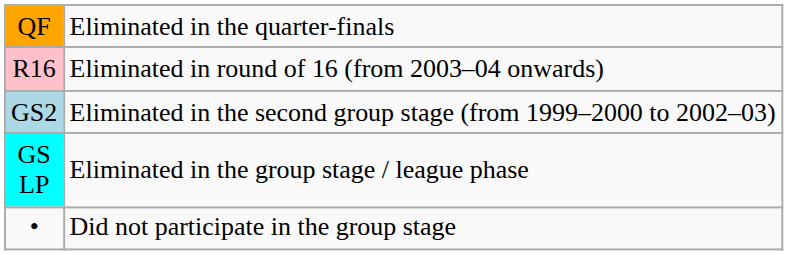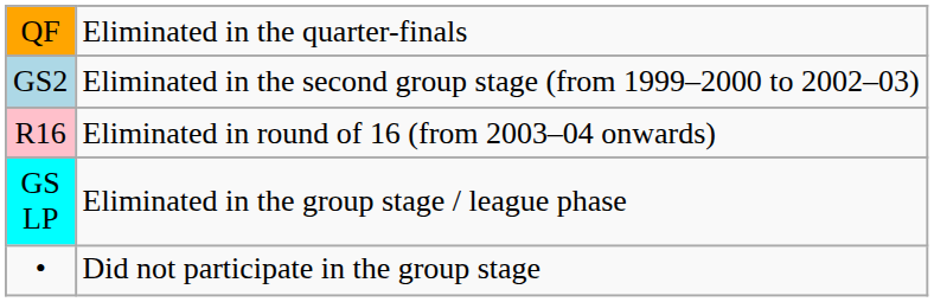 <table class=wikitable style=text-align:center;font-size:85%>
 <tr>
 <td bgcolor=orange>QF</td>
 <td align=left>Eliminated in the quarter-finals</td>
 </tr>
 <tr>
+<td bgcolor=lightblue>GS2</td>
+<td align=left>Eliminated in the second group stage (from 1999–2000 to 2002–03)</td>
+</tr>
+<tr>
 <td bgcolor=pink>R16</td>
 <td align=left>Eliminated in round of 16 (from 2003–04 onwards)</td>
-</tr>
-<tr>
-<td bgcolor=lightblue>GS2</td>
-<td align=left>Eliminated in the second group stage (from 1999–2000 to 2002–03)</td>
 </tr>
 <tr>
 <td bgcolor=cyan>GS<br>LP</td>
 <td align=left>Eliminated in the group stage / league phase</td>
 </tr>
 <tr>
 <td>•</td>
 <td align=left>Did not participate in the group stage</td>
 </tr>
 </table>
